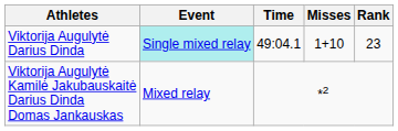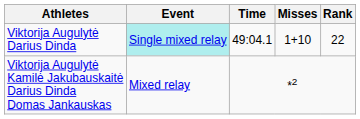 <table class="wikitable" style="font-size:90%">
 <tr>
 <th>Athletes</th>
 <th>Event</th>
 <th>Time</th>
 <th>Misses</th>
 <th>Rank</th>
 </tr>
 <tr align=center>
 <td align=left><a href='#'>Viktorija Augulytė</a><br><a href='#'>Darius Dinda</a></td>
 <td align=left style="background: paleturquoise;"><a href='#'>Single mixed relay</a></td>
 <td>49:04.1</td>
 <td>1+10</td>
-<td>23</td>
+<td>22</td>
 </tr>
 <tr align=center>
 <td align=left><a href='#'>Viktorija Augulytė</a><br><a href='#'>Kamilė Jakubauskaitė</a><br><a href='#'>Darius Dinda</a><br><a href='#'>Domas Jankauskas</a></td>
 <td align=left><a href='#'>Mixed relay</a></td>
 <td colspan=3> *<sup>2</sup></td>
 </tr>
 </table>
